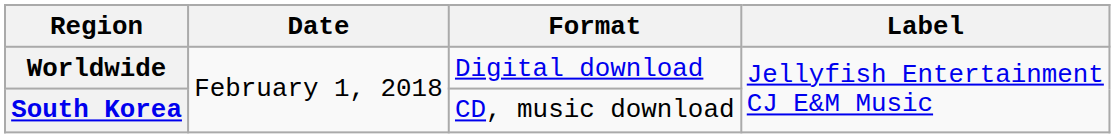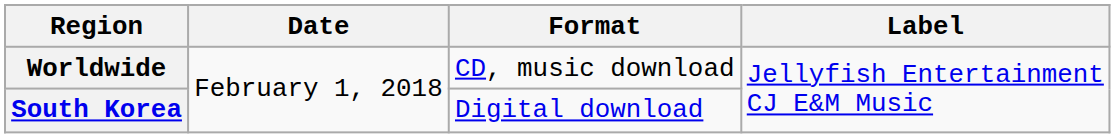 <table class="wikitable plainrowheaders">
 <tr>
 <th scope="col">Region</th>
 <th>Date</th>
 <th>Format</th>
 <th>Label</th>
 </tr>
 <tr>
 <th scope="row">Worldwide</th>
 <td rowspan="2">February 1, 2018</td>
-<td><a href='#'>Digital download</a></td>
+<td><a href='#'>CD</a>, music download</td>
 <td rowspan="2"><a href='#'>Jellyfish Entertainment</a><br><a href='#'>CJ E&M Music</a></td>
 </tr>
 <tr>
 <th scope="row"><a href='#'>South Korea</a></th>
-<td><a href='#'>CD</a>, music download</td>
+<td><a href='#'>Digital download</a></td>
 </tr>
 </table>
